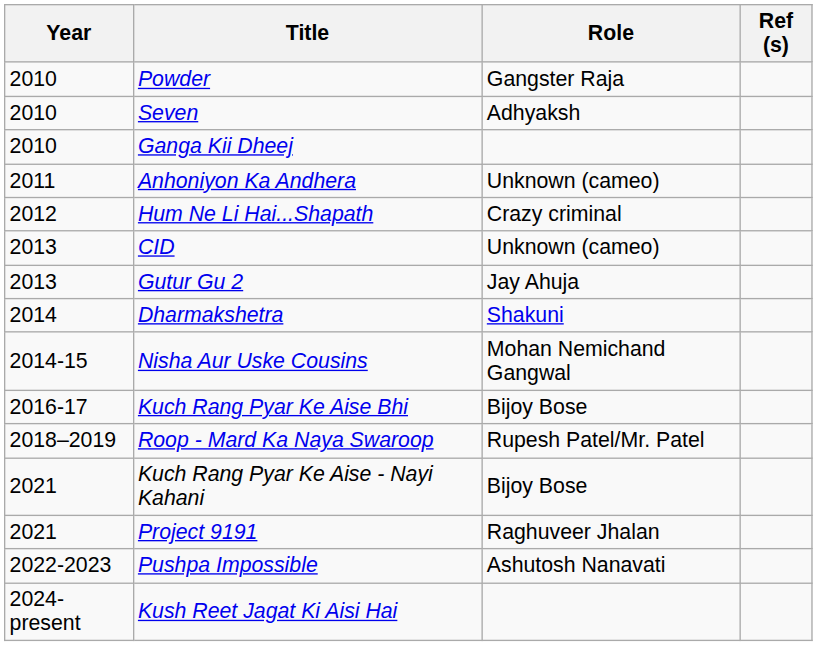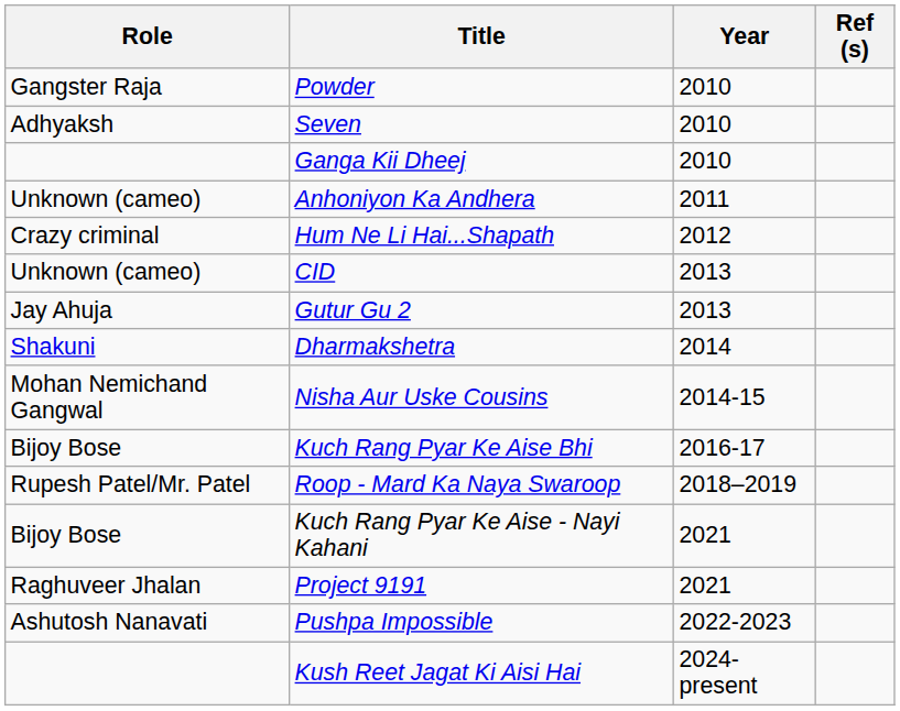 <table class="wikitable sortable">
 <tr>
+<th>Role</th>
+<th>Title</th>
 <th>Year</th>
-<th>Title</th>
-<th>Role</th>
 <th class = "unsortable">Ref (s)</th>
 </tr>
 <tr>
+<td>Gangster Raja</td>
+<td><em><a href='#'>Powder</a></em></td>
 <td>2010</td>
-<td><em><a href='#'>Powder</a></em></td>
-<td>Gangster Raja</td>
 <td></td>
 </tr>
 <tr>
+<td>Adhyaksh</td>
+<td><em><a href='#'>Seven</a></em></td>
 <td>2010</td>
-<td><em><a href='#'>Seven</a></em></td>
-<td>Adhyaksh</td>
 <td></td>
 </tr>
 <tr>
+<td></td>
+<td><em><a href='#'>Ganga Kii Dheej</a></em></td>
 <td>2010</td>
-<td><em><a href='#'>Ganga Kii Dheej</a></em></td>
-<td></td>
 <td></td>
 </tr>
 <tr>
+<td>Unknown (cameo)</td>
+<td><em><a href='#'>Anhoniyon Ka Andhera</a></em></td>
 <td>2011</td>
-<td><em><a href='#'>Anhoniyon Ka Andhera</a></em></td>
-<td>Unknown (cameo)</td>
 <td></td>
 </tr>
 <tr>
+<td>Crazy criminal</td>
+<td><em><a href='#'>Hum Ne Li Hai...Shapath</a></em></td>
 <td>2012</td>
-<td><em><a href='#'>Hum Ne Li Hai...Shapath</a></em></td>
-<td>Crazy criminal</td>
 <td></td>
 </tr>
 <tr>
+<td>Unknown (cameo)</td>
+<td><em><a href='#'>CID</a></em></td>
 <td>2013</td>
-<td><em><a href='#'>CID</a></em></td>
-<td>Unknown (cameo)</td>
 <td></td>
 </tr>
 <tr>
+<td>Jay Ahuja</td>
+<td><em><a href='#'>Gutur Gu 2</a></em></td>
 <td>2013</td>
-<td><em><a href='#'>Gutur Gu 2</a></em></td>
-<td>Jay Ahuja</td>
 <td></td>
 </tr>
 <tr>
+<td><a href='#'>Shakuni</a></td>
+<td><em><a href='#'>Dharmakshetra</a></em></td>
 <td>2014</td>
-<td><em><a href='#'>Dharmakshetra</a></em></td>
-<td><a href='#'>Shakuni</a></td>
 <td></td>
 </tr>
 <tr>
+<td>Mohan Nemichand Gangwal</td>
+<td><em><a href='#'>Nisha Aur Uske Cousins</a></em></td>
 <td>2014-15</td>
-<td><em><a href='#'>Nisha Aur Uske Cousins</a></em></td>
-<td>Mohan Nemichand Gangwal</td>
 <td></td>
 </tr>
 <tr>
+<td>Bijoy Bose</td>
+<td><em><a href='#'>Kuch Rang Pyar Ke Aise Bhi</a></em></td>
 <td>2016-17</td>
-<td><em><a href='#'>Kuch Rang Pyar Ke Aise Bhi</a></em></td>
-<td>Bijoy Bose</td>
 <td></td>
 </tr>
 <tr>
+<td>Rupesh Patel/Mr. Patel</td>
+<td><em><a href='#'>Roop - Mard Ka Naya Swaroop</a></em></td>
 <td>2018–2019</td>
-<td><em><a href='#'>Roop - Mard Ka Naya Swaroop</a></em></td>
-<td>Rupesh Patel/Mr. Patel</td>
 <td></td>
 </tr>
 <tr>
+<td>Bijoy Bose</td>
+<td><em>Kuch Rang Pyar Ke Aise - Nayi Kahani</em></td>
 <td>2021</td>
-<td><em>Kuch Rang Pyar Ke Aise - Nayi Kahani</em></td>
-<td>Bijoy Bose</td>
 <td></td>
 </tr>
 <tr>
+<td>Raghuveer Jhalan</td>
+<td><em><a href='#'>Project 9191</a></em></td>
 <td>2021</td>
-<td><em><a href='#'>Project 9191</a></em></td>
-<td>Raghuveer Jhalan</td>
 <td></td>
 </tr>
 <tr>
+<td>Ashutosh Nanavati</td>
+<td><em><a href='#'>Pushpa Impossible</a></em></td>
 <td>2022-2023</td>
-<td><em><a href='#'>Pushpa Impossible</a></em></td>
-<td>Ashutosh Nanavati</td>
 <td></td>
 </tr>
 <tr>
+<td></td>
+<td><em><a href='#'>Kush Reet Jagat Ki Aisi Hai</a></td>
 <td>2024-present</td>
-<td><em><a href='#'>Kush Reet Jagat Ki Aisi Hai</a></td>
-<td></td>
 <td></td>
 </tr>
 </table>
